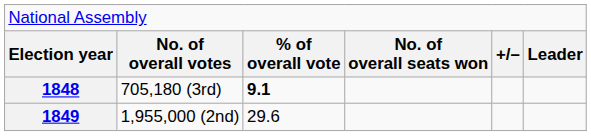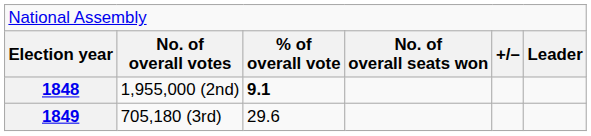 <table class=wikitable>
 <tr>
 <td colspan=7><a href='#'>National Assembly</a></td>
 </tr>
 <tr>
 <th>Election year</th>
 <th>No. of<br>overall votes</th>
 <th>% of<br>overall vote</th>
 <th>No. of<br>overall seats won</th>
 <th>+/–</th>
 <th>Leader</th>
 </tr>
 <tr>
 <th><a href='#'>1848</a></th>
-<td>705,180 (3rd)</td>
+<td>1,955,000 (2nd)</td>
 <td><strong>9.1</strong></td>
 <td></td>
 <td></td>
 <td></td>
 </tr>
 <tr>
 <th><a href='#'>1849</a></th>
-<td>1,955,000 (2nd)</td>
+<td>705,180 (3rd)</td>
 <td>29.6</td>
 <td></td>
 <td></td>
 <td></td>
 </tr>
 </table>
